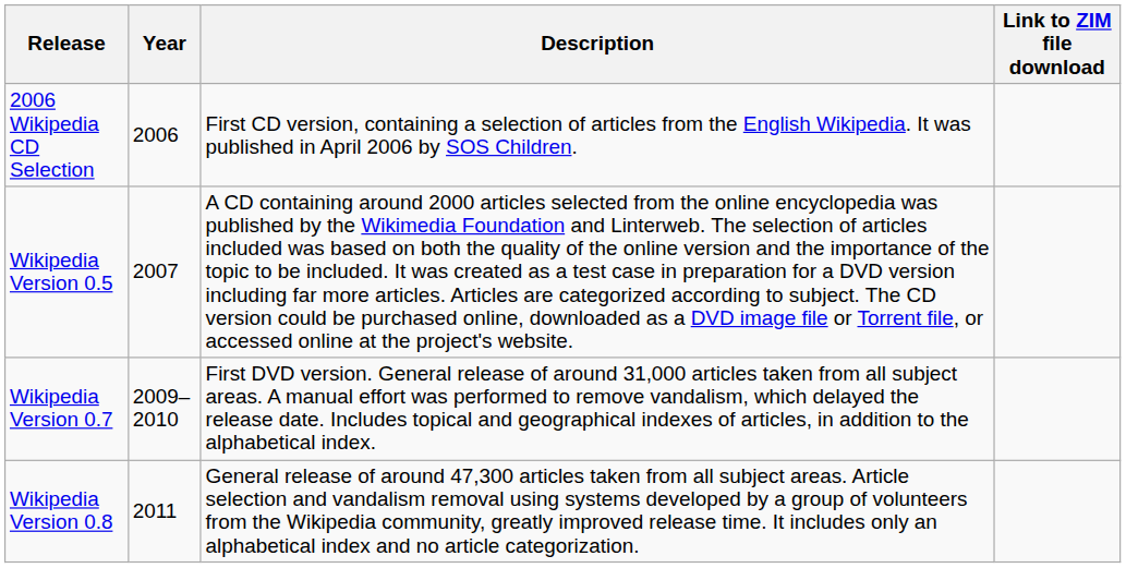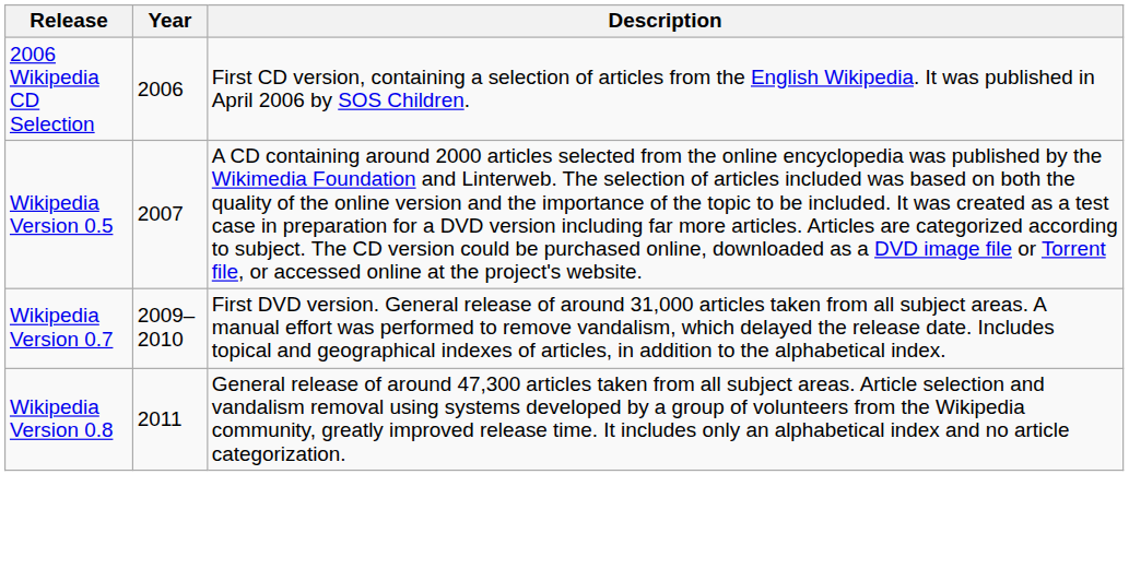 <table class="wikitable">
 <tr>
 <th>Release</th>
 <th>Year</th>
 <th>Description</th>
-<th>Link to <a href='#'>ZIM</a> file download</th>
 </tr>
 <tr>
 <td><a href='#'>2006 Wikipedia CD Selection</a></td>
 <td>2006</td>
 <td>First CD version, containing a selection of articles from the <a href='#'>English Wikipedia</a>. It was published in April 2006 by <a href='#'>SOS Children</a>.</td>
-<td></td>
 </tr>
 <tr>
 <td><a href='#'>Wikipedia Version 0.5</a></td>
 <td>2007</td>
 <td>A CD containing around 2000 articles selected from the online encyclopedia was published by the <a href='#'>Wikimedia Foundation</a> and Linterweb. The selection of articles included was based on both the quality of the online version and the importance of the topic to be included. It was created as a test case in preparation for a DVD version including far more articles. Articles are categorized according to subject. The CD version could be purchased online, downloaded as a <a href='#'>DVD image file</a> or <a href='#'>Torrent file</a>, or accessed online at the project's website.</td>
-<td></td>
 </tr>
 <tr>
 <td><a href='#'>Wikipedia Version 0.7</a></td>
 <td>2009–2010</td>
 <td>First DVD version. General release of around 31,000 articles taken from all subject areas. A manual effort was performed to remove vandalism, which delayed the release date. Includes topical and geographical indexes of articles, in addition to the alphabetical index.</td>
-<td></td>
 </tr>
 <tr>
 <td><a href='#'>Wikipedia Version 0.8</a></td>
 <td>2011</td>
 <td>General release of around 47,300 articles taken from all subject areas. Article selection and vandalism removal using systems developed by a group of volunteers from the Wikipedia community, greatly improved release time. It includes only an alphabetical index and no article categorization.</td>
-<td></td>
 </tr>
 </table>
